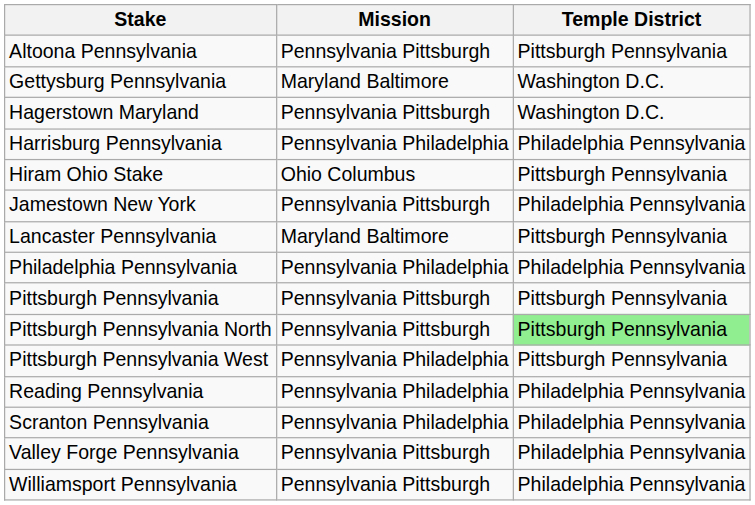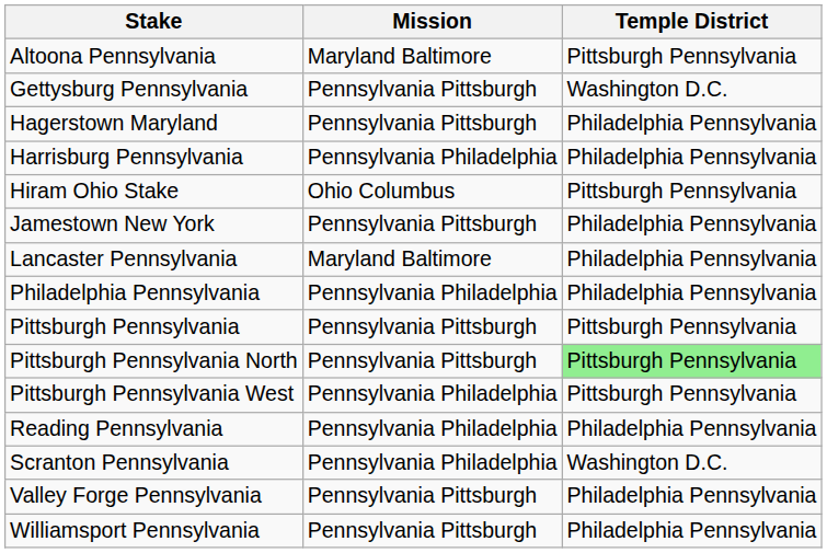 <table class="wikitable sortable">
 <tr>
 <th>Stake</th>
 <th>Mission</th>
 <th>Temple District</th>
 </tr>
 <tr>
 <td>Altoona Pennsylvania</td>
-<td>Pennsylvania Pittsburgh</td>
+<td>Maryland Baltimore</td>
 <td>Pittsburgh Pennsylvania</td>
 </tr>
 <tr>
 <td>Gettysburg Pennsylvania</td>
-<td>Maryland Baltimore</td>
+<td>Pennsylvania Pittsburgh</td>
 <td>Washington D.C.</td>
 </tr>
 <tr>
 <td>Hagerstown Maryland</td>
 <td>Pennsylvania Pittsburgh</td>
-<td>Washington D.C.</td>
+<td>Philadelphia Pennsylvania</td>
 </tr>
 <tr>
 <td>Harrisburg Pennsylvania</td>
 <td>Pennsylvania Philadelphia</td>
 <td>Philadelphia Pennsylvania</td>
 </tr>
 <tr>
 <td>Hiram Ohio Stake</td>
 <td>Ohio Columbus</td>
 <td>Pittsburgh Pennsylvania</td>
 </tr>
 <tr>
 <td>Jamestown New York</td>
 <td>Pennsylvania Pittsburgh</td>
 <td>Philadelphia Pennsylvania</td>
 </tr>
 <tr>
 <td>Lancaster Pennsylvania</td>
 <td>Maryland Baltimore</td>
-<td>Pittsburgh Pennsylvania</td>
+<td>Philadelphia Pennsylvania</td>
 </tr>
 <tr>
 <td>Philadelphia Pennsylvania</td>
 <td>Pennsylvania Philadelphia</td>
 <td>Philadelphia Pennsylvania</td>
 </tr>
 <tr>
 <td>Pittsburgh Pennsylvania</td>
 <td>Pennsylvania Pittsburgh</td>
 <td>Pittsburgh Pennsylvania</td>
 </tr>
 <tr>
 <td>Pittsburgh Pennsylvania North</td>
 <td>Pennsylvania Pittsburgh</td>
 <td style="background: lightgreen;">Pittsburgh Pennsylvania</td>
 </tr>
 <tr>
 <td>Pittsburgh Pennsylvania West</td>
 <td>Pennsylvania Philadelphia</td>
 <td>Pittsburgh Pennsylvania</td>
 </tr>
 <tr>
 <td>Reading Pennsylvania</td>
 <td>Pennsylvania Philadelphia</td>
 <td>Philadelphia Pennsylvania</td>
 </tr>
 <tr>
 <td>Scranton Pennsylvania</td>
 <td>Pennsylvania Philadelphia</td>
-<td>Philadelphia Pennsylvania</td>
+<td>Washington D.C.</td>
 </tr>
 <tr>
 <td>Valley Forge Pennsylvania</td>
 <td>Pennsylvania Pittsburgh</td>
 <td>Philadelphia Pennsylvania</td>
 </tr>
 <tr>
 <td>Williamsport Pennsylvania</td>
 <td>Pennsylvania Pittsburgh</td>
 <td>Philadelphia Pennsylvania</td>
 </tr>
 </table>
